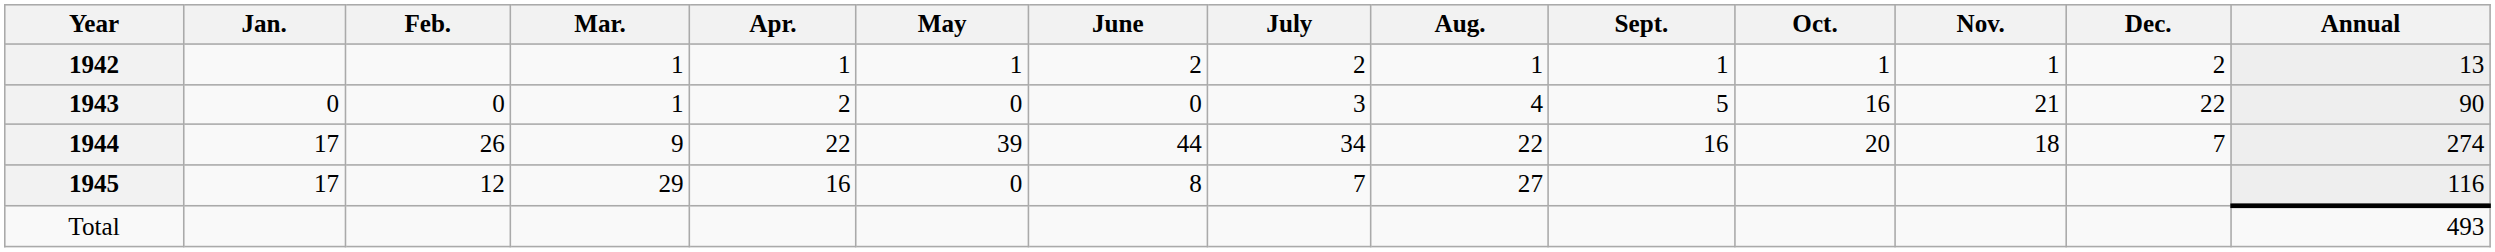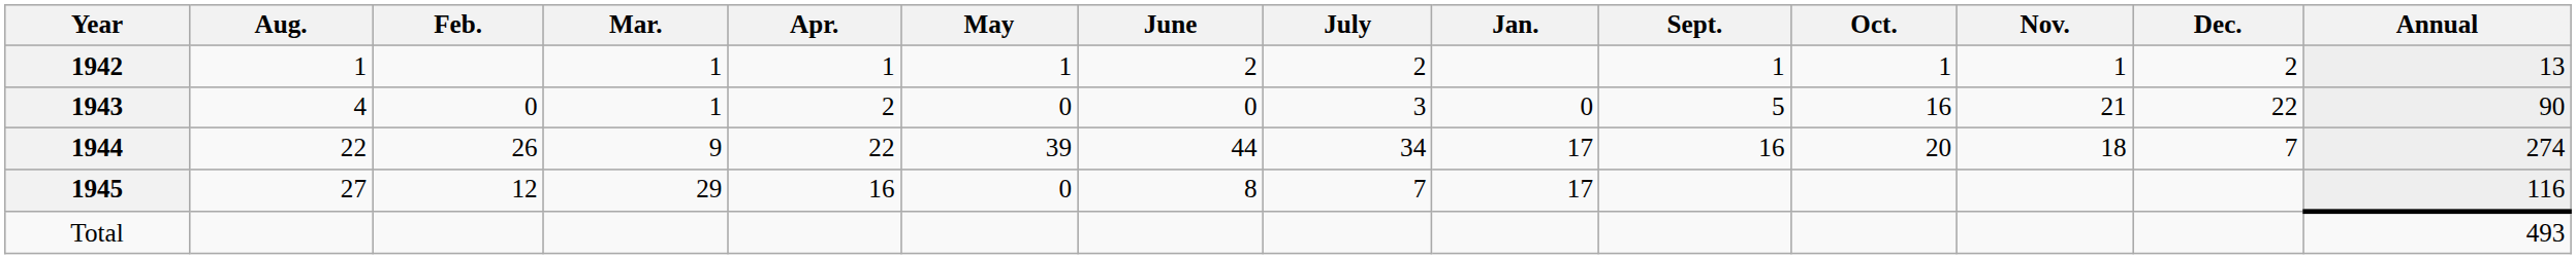 <table class="wikitable" style="text-align: right; width: 100%">
 <tr>
 <th>Year</th>
-<th>Jan.</th>
+<th>Aug.</th>
 <th>Feb.</th>
 <th>Mar.</th>
 <th>Apr.</th>
 <th>May</th>
 <th>June</th>
 <th>July</th>
-<th>Aug.</th>
+<th>Jan.</th>
 <th>Sept.</th>
 <th>Oct.</th>
 <th>Nov.</th>
 <th>Dec.</th>
 <th>Annual</th>
 </tr>
 <tr>
 <th style="text-align:center">1942</th>
-<td></td>
+<td>1</td>
 <td></td>
 <td>1</td>
 <td>1</td>
 <td>1</td>
 <td>2</td>
 <td>2</td>
-<td>1</td>
+<td></td>
 <td>1</td>
 <td>1</td>
 <td>1</td>
 <td>2</td>
 <td style="background: #eee;">13</td>
 </tr>
 <tr>
 <th style="text-align:center">1943</th>
-<td>0</td>
+<td>4</td>
 <td>0</td>
 <td>1</td>
 <td>2</td>
 <td>0</td>
 <td>0</td>
 <td>3</td>
-<td>4</td>
+<td>0</td>
 <td>5</td>
 <td>16</td>
 <td>21</td>
 <td>22</td>
 <td style="background: #eee;">90</td>
 </tr>
 <tr>
 <th style="text-align:center">1944</th>
-<td>17</td>
+<td>22</td>
 <td>26</td>
 <td>9</td>
 <td>22</td>
 <td>39</td>
 <td>44</td>
 <td>34</td>
-<td>22</td>
+<td>17</td>
 <td>16</td>
 <td>20</td>
 <td>18</td>
 <td>7</td>
 <td style="background: #eee;">274</td>
 </tr>
 <tr>
 <th style="text-align:center">1945</th>
-<td>17</td>
+<td>27</td>
 <td>12</td>
 <td>29</td>
 <td>16</td>
 <td>0</td>
 <td>8</td>
 <td>7</td>
-<td>27</td>
+<td>17</td>
 <td></td>
 <td></td>
 <td></td>
 <td></td>
 <td style="background: #eee;">116</td>
 </tr>
 <tr>
 <td style="text-align:center">Total</td>
 <td></td>
 <td></td>
 <td></td>
 <td></td>
 <td></td>
 <td></td>
 <td></td>
 <td></td>
 <td></td>
 <td></td>
 <td></td>
 <td></td>
 <td style="border-top: black solid">493</td>
 </tr>
 </table>
